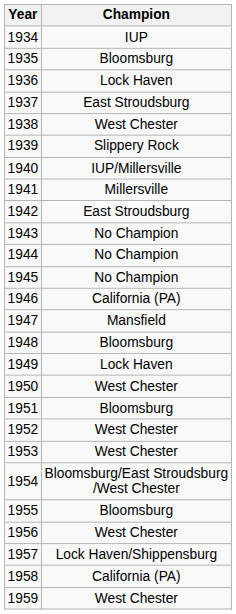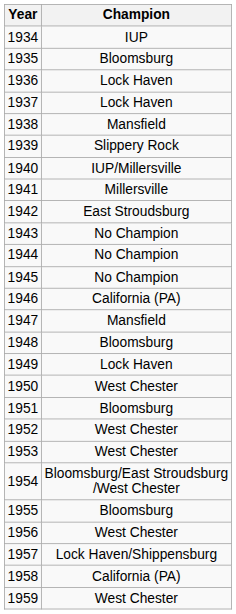 <table class="wikitable" width="auto" style="text-align: center">
 <tr>
 <th>Year</th>
 <th>Champion</th>
 </tr>
 <tr>
 <td>1934</td>
 <td>IUP</td>
 </tr>
 <tr>
 <td>1935</td>
 <td>Bloomsburg</td>
 </tr>
 <tr>
 <td>1936</td>
 <td>Lock Haven</td>
 </tr>
 <tr>
 <td>1937</td>
-<td>East Stroudsburg</td>
+<td>Lock Haven</td>
 </tr>
 <tr>
 <td>1938</td>
-<td>West Chester</td>
+<td>Mansfield</td>
 </tr>
 <tr>
 <td>1939</td>
 <td>Slippery Rock</td>
 </tr>
 <tr>
 <td>1940</td>
 <td>IUP/Millersville</td>
 </tr>
 <tr>
 <td>1941</td>
 <td>Millersville</td>
 </tr>
 <tr>
 <td>1942</td>
 <td>East Stroudsburg</td>
 </tr>
 <tr>
 <td>1943</td>
 <td>No Champion</td>
 </tr>
 <tr>
 <td>1944</td>
 <td>No Champion</td>
 </tr>
 <tr>
 <td>1945</td>
 <td>No Champion</td>
 </tr>
 <tr>
 <td>1946</td>
 <td>California (PA)</td>
 </tr>
 <tr>
 <td>1947</td>
 <td>Mansfield</td>
 </tr>
 <tr>
 <td>1948</td>
 <td>Bloomsburg</td>
 </tr>
 <tr>
 <td>1949</td>
 <td>Lock Haven</td>
 </tr>
 <tr>
 <td>1950</td>
 <td>West Chester</td>
 </tr>
 <tr>
 <td>1951</td>
 <td>Bloomsburg</td>
 </tr>
 <tr>
 <td>1952</td>
 <td>West Chester</td>
 </tr>
 <tr>
 <td>1953</td>
 <td>West Chester</td>
 </tr>
 <tr>
 <td>1954</td>
 <td>Bloomsburg/East Stroudsburg<br>/West Chester</td>
 </tr>
 <tr>
 <td>1955</td>
 <td>Bloomsburg</td>
 </tr>
 <tr>
 <td>1956</td>
 <td>West Chester</td>
 </tr>
 <tr>
 <td>1957</td>
 <td>Lock Haven/Shippensburg</td>
 </tr>
 <tr>
 <td>1958</td>
 <td>California (PA)</td>
 </tr>
 <tr>
 <td>1959</td>
 <td>West Chester</td>
 </tr>
 </table>
